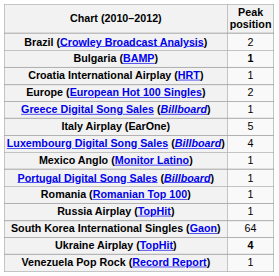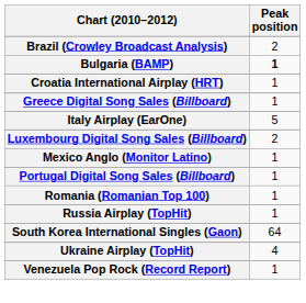 <table class="wikitable sortable plainrowheaders" style="text-align:center">
 <tr>
 <th>Chart (2010–2012)</th>
 <th>Peak<br>position</th>
 </tr>
 <tr>
 </tr>
 <tr>
 </tr>
 <tr>
 </tr>
 <tr>
 </tr>
 <tr>
 <th scope="row">Brazil (<a href='#'>Crowley Broadcast Analysis</a>)</th>
 <td>2</td>
 </tr>
 <tr>
 <th scope="row">Bulgaria (<a href='#'>BAMP</a>)</th>
 <td><strong>1</strong></td>
 </tr>
 <tr>
 </tr>
 <tr>
 </tr>
 <tr>
 </tr>
 <tr>
 </tr>
 <tr>
 </tr>
 <tr>
 <th scope="row">Croatia International Airplay (<a href='#'>HRT</a>)</th>
 <td>1</td>
 </tr>
 <tr>
 </tr>
 <tr>
 </tr>
 <tr>
-<th scope="row">Europe (<a href='#'>European Hot 100 Singles</a>)</th>
-<td>2</td>
-</tr>
-<tr>
 </tr>
 <tr>
 </tr>
 <tr>
 </tr>
 <tr>
 <th scope="row"><a href='#'>Greece Digital Song Sales</a> (<em><a href='#'>Billboard</a></em>)</th>
 <td>1</td>
 </tr>
 <tr>
 </tr>
 <tr>
 </tr>
 <tr>
 </tr>
 <tr>
 </tr>
 <tr>
 <th scope="row">Italy Airplay (EarOne)</th>
 <td>5</td>
 </tr>
 <tr>
 </tr>
 <tr>
 <th scope="row"><a href='#'>Luxembourg Digital Song Sales</a> (<em><a href='#'>Billboard</a></em>)</th>
-<td>4</td>
+<td>2</td>
 </tr>
 <tr>
 <th scope="row">Mexico Anglo (<a href='#'>Monitor Latino</a>)</th>
 <td>1</td>
 </tr>
 <tr>
 </tr>
 <tr>
 </tr>
 <tr>
 </tr>
 <tr>
 </tr>
 <tr>
 </tr>
 <tr>
 <th scope="row"><a href='#'>Portugal Digital Song Sales</a> (<em><a href='#'>Billboard</a></em>)</th>
 <td>1</td>
 </tr>
 <tr>
 <th scope="row">Romania (<a href='#'>Romanian Top 100</a>)</th>
 <td>1</td>
 </tr>
 <tr>
 </tr>
 <tr>
 </tr>
 <tr>
 <th scope="row">Russia Airplay (<a href='#'>TopHit</a>)</th>
 <td>1</td>
 </tr>
 <tr>
 </tr>
 <tr>
 </tr>
 <tr>
 <th scope="row">South Korea International Singles (<a href='#'>Gaon</a>)</th>
 <td>64</td>
 </tr>
 <tr>
 </tr>
 <tr>
 </tr>
 <tr>
 </tr>
 <tr>
 <th scope="row">Ukraine Airplay (<a href='#'>TopHit</a>)</th>
-<td><strong>4</strong></td>
+<td>4</td>
 </tr>
 <tr>
 </tr>
 <tr>
 </tr>
 <tr>
 </tr>
 <tr>
 </tr>
 <tr>
 </tr>
 <tr>
 </tr>
 <tr>
 </tr>
 <tr>
 </tr>
 <tr>
 <th scope="row">Venezuela Pop Rock (<a href='#'>Record Report</a>)</th>
 <td>1</td>
 </tr>
 </table>
